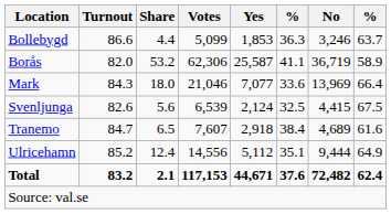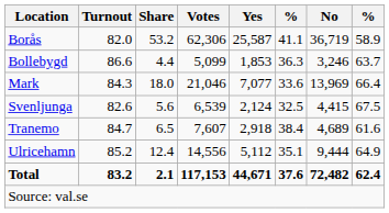 <table class="wikitable sortable" style=text-align:right>
 <tr>
 <th>Location</th>
 <th>Turnout</th>
 <th>Share</th>
 <th>Votes</th>
 <th>Yes</th>
 <th>%</th>
 <th>No</th>
 <th>%</th>
 </tr>
 <tr>
+<td align=left><a href='#'>Borås</a></td>
+<td>82.0</td>
+<td>53.2</td>
+<td>62,306</td>
+<td>25,587</td>
+<td>41.1</td>
+<td>36,719</td>
+<td>58.9</td>
+</tr>
+<tr>
 <td align=left><a href='#'>Bollebygd</a></td>
 <td>86.6</td>
 <td>4.4</td>
 <td>5,099</td>
 <td>1,853</td>
 <td>36.3</td>
 <td>3,246</td>
 <td>63.7</td>
-</tr>
-<tr>
-<td align=left><a href='#'>Borås</a></td>
-<td>82.0</td>
-<td>53.2</td>
-<td>62,306</td>
-<td>25,587</td>
-<td>41.1</td>
-<td>36,719</td>
-<td>58.9</td>
 </tr>
 <tr>
 <td align=left><a href='#'>Mark</a></td>
 <td>84.3</td>
 <td>18.0</td>
 <td>21,046</td>
 <td>7,077</td>
 <td>33.6</td>
 <td>13,969</td>
 <td>66.4</td>
 </tr>
 <tr>
 <td align=left><a href='#'>Svenljunga</a></td>
 <td>82.6</td>
 <td>5.6</td>
 <td>6,539</td>
 <td>2,124</td>
 <td>32.5</td>
 <td>4,415</td>
 <td>67.5</td>
 </tr>
 <tr>
 <td align=left><a href='#'>Tranemo</a></td>
 <td>84.7</td>
 <td>6.5</td>
 <td>7,607</td>
 <td>2,918</td>
 <td>38.4</td>
 <td>4,689</td>
 <td>61.6</td>
 </tr>
 <tr>
 <td align=left><a href='#'>Ulricehamn</a></td>
 <td>85.2</td>
 <td>12.4</td>
 <td>14,556</td>
 <td>5,112</td>
 <td>35.1</td>
 <td>9,444</td>
 <td>64.9</td>
 </tr>
 <tr>
 <td align=left><strong>Total</strong></td>
 <td><strong>83.2</strong></td>
 <td><strong>2.1</strong></td>
 <td><strong>117,153</strong></td>
 <td><strong>44,671</strong></td>
 <td><strong>37.6</strong></td>
 <td><strong>72,482</strong></td>
 <td><strong>62.4</strong></td>
 </tr>
 <tr>
 <td align=left colspan=8>Source: val.se </td>
 </tr>
 </table>
